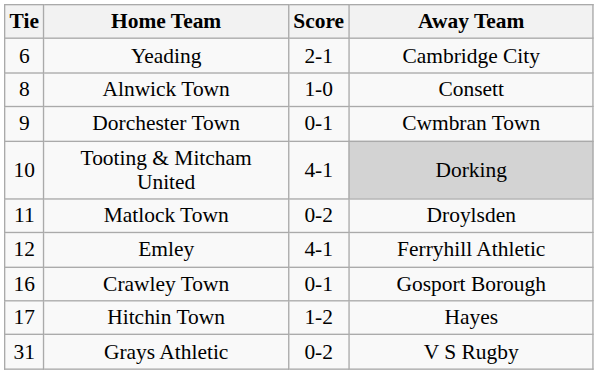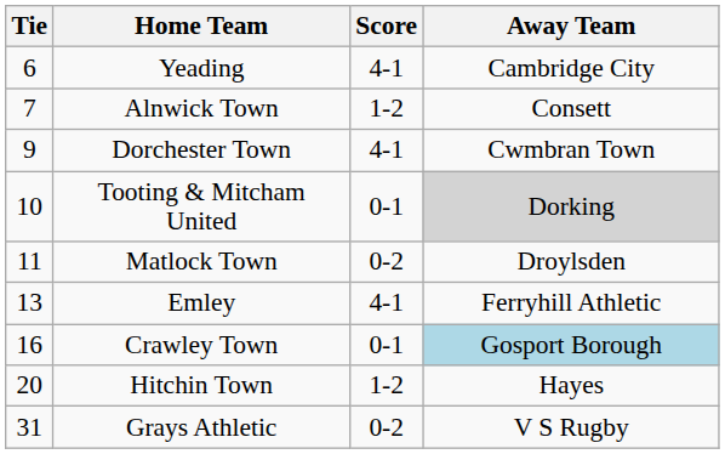 <table class="wikitable" style="text-align:center;">
 <tr>
 <th width=20>Tie</th>
 <th width=175>Home Team</th>
 <th width=20>Score</th>
 <th width=175>Away Team</th>
 </tr>
 <tr>
 <td>6</td>
 <td>Yeading</td>
-<td>2-1</td>
+<td>4-1</td>
 <td>Cambridge City</td>
 </tr>
 <tr>
-<td>8</td>
+<td>7</td>
 <td>Alnwick Town</td>
-<td>1-0</td>
+<td>1-2</td>
 <td>Consett</td>
 </tr>
 <tr>
 <td>9</td>
 <td>Dorchester Town</td>
-<td>0-1</td>
+<td>4-1</td>
 <td>Cwmbran Town</td>
 </tr>
 <tr>
 <td>10</td>
 <td>Tooting & Mitcham United</td>
-<td>4-1</td>
+<td>0-1</td>
 <td style="background: lightgrey;">Dorking</td>
 </tr>
 <tr>
 <td>11</td>
 <td>Matlock Town</td>
 <td>0-2</td>
 <td>Droylsden</td>
 </tr>
 <tr>
-<td>12</td>
+<td>13</td>
 <td>Emley</td>
 <td>4-1</td>
 <td>Ferryhill Athletic</td>
 </tr>
 <tr>
 <td>16</td>
 <td>Crawley Town</td>
 <td>0-1</td>
-<td>Gosport Borough</td>
+<td style="background: lightblue;">Gosport Borough</td>
 </tr>
 <tr>
-<td>17</td>
+<td>20</td>
 <td>Hitchin Town</td>
 <td>1-2</td>
 <td>Hayes</td>
 </tr>
 <tr>
 <td>31</td>
 <td>Grays Athletic</td>
 <td>0-2</td>
 <td>V S Rugby</td>
 </tr>
 </table>
